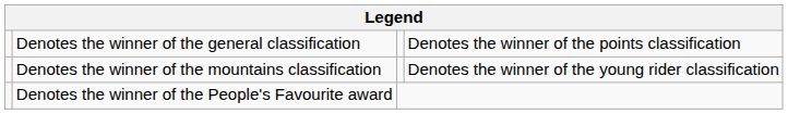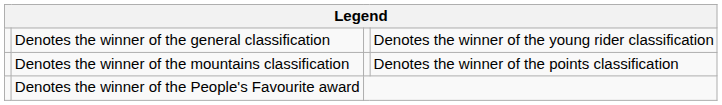 <table class="wikitable">
 <tr>
 <th colspan="4">Legend</th>
 </tr>
 <tr>
 <td></td>
 <td>Denotes the winner of the general classification</td>
 <td></td>
-<td>Denotes the winner of the points classification</td>
+<td>Denotes the winner of the young rider classification</td>
 </tr>
 <tr>
 <td></td>
 <td>Denotes the winner of the mountains classification</td>
 <td></td>
-<td>Denotes the winner of the young rider classification</td>
+<td>Denotes the winner of the points classification</td>
 </tr>
 <tr>
 <td></td>
 <td>Denotes the winner of the People's Favourite award</td>
 </tr>
 </table>
